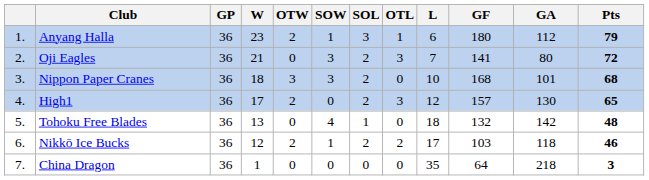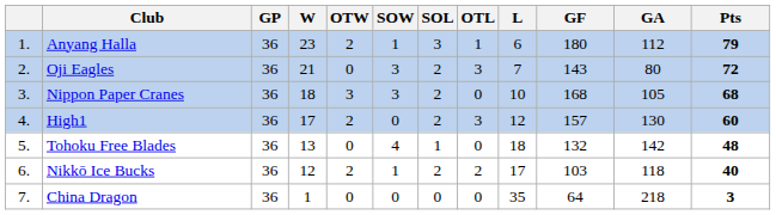 <table class="wikitable">
 <tr>
 <th width="30"></th>
 <th width="200">Club</th>
 <th width="30">GP</th>
 <th width="30">W</th>
 <th width="30">OTW</th>
 <th width="30">SOW</th>
 <th width="30">SOL</th>
 <th width="30">OTL</th>
 <th width="30">L</th>
 <th width="70">GF</th>
 <th width="70">GA</th>
 <th width="70">Pts</th>
 </tr>
 <tr bgcolor="#BCD2EE" align="center">
 <td>1.</td>
 <td align="left"><a href='#'>Anyang Halla</a></td>
 <td>36</td>
 <td>23</td>
 <td>2</td>
 <td>1</td>
 <td>3</td>
 <td>1</td>
 <td>6</td>
 <td>180</td>
 <td>112</td>
 <td><strong>79</strong></td>
 </tr>
 <tr bgcolor="#BCD2EE" align="center">
 <td>2.</td>
 <td align="left"><a href='#'>Oji Eagles</a></td>
 <td>36</td>
 <td>21</td>
 <td>0</td>
 <td>3</td>
 <td>2</td>
 <td>3</td>
 <td>7</td>
-<td>141</td>
+<td>143</td>
 <td>80</td>
 <td><strong>72</strong></td>
 </tr>
 <tr bgcolor="#BCD2EE" align="center">
 <td>3.</td>
 <td align="left"><a href='#'>Nippon Paper Cranes</a></td>
 <td>36</td>
 <td>18</td>
 <td>3</td>
 <td>3</td>
 <td>2</td>
 <td>0</td>
 <td>10</td>
 <td>168</td>
-<td>101</td>
+<td>105</td>
 <td><strong>68</strong></td>
 </tr>
 <tr bgcolor="#BCD2EE" align="center">
 <td>4.</td>
 <td align="left"><a href='#'>High1</a></td>
 <td>36</td>
 <td>17</td>
 <td>2</td>
 <td>0</td>
 <td>2</td>
 <td>3</td>
 <td>12</td>
 <td>157</td>
 <td>130</td>
-<td><strong>65</strong></td>
+<td><strong>60</strong></td>
 </tr>
 <tr bgcolor="#FFFFFF" align="center">
 <td>5.</td>
 <td align="left"><a href='#'>Tohoku Free Blades</a></td>
 <td>36</td>
 <td>13</td>
 <td>0</td>
 <td>4</td>
 <td>1</td>
 <td>0</td>
 <td>18</td>
 <td>132</td>
 <td>142</td>
 <td><strong>48</strong></td>
 </tr>
 <tr bgcolor="#FFFFFF" align="center">
 <td>6.</td>
 <td align="left"><a href='#'>Nikkō Ice Bucks</a></td>
 <td>36</td>
 <td>12</td>
 <td>2</td>
 <td>1</td>
 <td>2</td>
 <td>2</td>
 <td>17</td>
 <td>103</td>
 <td>118</td>
-<td><strong>46</strong></td>
+<td><strong>40</strong></td>
 </tr>
 <tr bgcolor="#FFFFFF" align="center">
 <td>7.</td>
 <td align="left"><a href='#'>China Dragon</a></td>
 <td>36</td>
 <td>1</td>
 <td>0</td>
 <td>0</td>
 <td>0</td>
 <td>0</td>
 <td>35</td>
 <td>64</td>
 <td>218</td>
 <td><strong>3</strong></td>
 </tr>
 </table>
